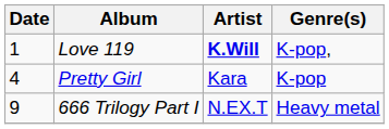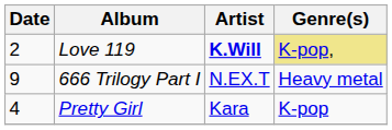 <table class="wikitable" style="text-align: left;">
 <tr>
 <th>Date</th>
 <th>Album</th>
 <th>Artist</th>
 <th>Genre(s)</th>
 </tr>
 <tr>
-<td rowspan="1">1</td>
+<td rowspan="1">2</td>
 <td><em>Love 119</em></td>
 <td><strong><a href='#'>K.Will</a></strong></td>
-<td><a href='#'>K-pop</a>,</td>
+<td style="background: khaki;"><a href='#'>K-pop</a>,</td>
+</tr>
+<tr>
+<td>9</td>
+<td><em>666 Trilogy Part I</em></td>
+<td><a href='#'>N.EX.T</a></td>
+<td><a href='#'>Heavy metal</a></td>
 </tr>
 <tr>
 <td rowspan="1">4</td>
 <td><a href='#'><em>Pretty Girl</em></a></td>
 <td><a href='#'>Kara</a></td>
 <td><a href='#'>K-pop</a></td>
 </tr>
 <tr>
-<td>9</td>
-<td><em>666 Trilogy Part I</em></td>
-<td><a href='#'>N.EX.T</a></td>
-<td><a href='#'>Heavy metal</a></td>
-</tr>
-<tr>
 </tr>
 </table>
